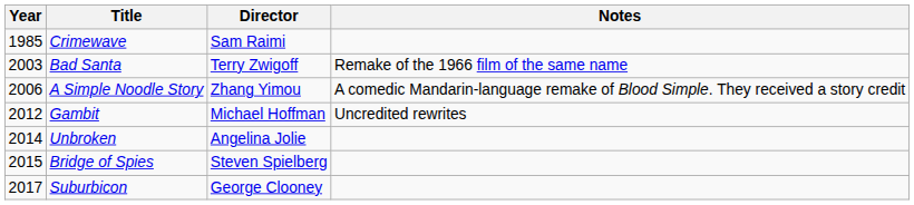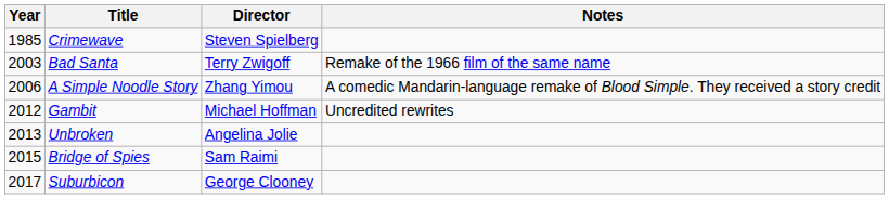 <table class="wikitable">
 <tr>
 <th>Year</th>
 <th>Title</th>
 <th>Director</th>
 <th>Notes</th>
 </tr>
 <tr>
 <td>1985</td>
 <td><em><a href='#'>Crimewave</a></em></td>
-<td><a href='#'>Sam Raimi</a></td>
+<td><a href='#'>Steven Spielberg</a></td>
 <td></td>
 </tr>
 <tr>
 <td>2003</td>
 <td><em><a href='#'>Bad Santa</a></em></td>
 <td><a href='#'>Terry Zwigoff</a></td>
 <td>Remake of the 1966 <a href='#'>film of the same name</a></td>
 </tr>
 <tr>
 <td>2006</td>
 <td><em><a href='#'>A Simple Noodle Story</a></em></td>
 <td><a href='#'>Zhang Yimou</a></td>
 <td>A comedic Mandarin-language remake of <em>Blood Simple</em>. They received a story credit</td>
 </tr>
 <tr .>
 <td>2012</td>
 <td><em><a href='#'>Gambit</a></em></td>
 <td><a href='#'>Michael Hoffman</a></td>
 <td>Uncredited rewrites</td>
 </tr>
 <tr>
-<td>2014</td>
+<td>2013</td>
 <td><em><a href='#'>Unbroken</a></em></td>
 <td><a href='#'>Angelina Jolie</a></td>
 <td></td>
 </tr>
 <tr>
 <td>2015</td>
 <td><em><a href='#'>Bridge of Spies</a></em></td>
-<td><a href='#'>Steven Spielberg</a></td>
+<td><a href='#'>Sam Raimi</a></td>
 <td></td>
 </tr>
 <tr>
 <td>2017</td>
 <td><em><a href='#'>Suburbicon</a></em></td>
 <td><a href='#'>George Clooney</a></td>
 <td></td>
 </tr>
 </table>
